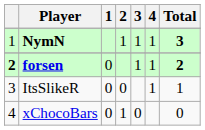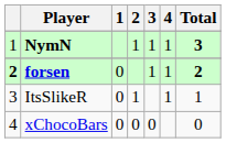 <table class="wikitable" style="text-align: center;">
 <tr>
 <th></th>
 <th>Player</th>
 <th>1</th>
 <th>2</th>
 <th>3</th>
 <th>4</th>
 <th>Total</th>
 </tr>
 <tr>
 </tr>
 <tr style="background:#ccffcc;">
 <td>1</td>
 <td align="left"><strong>NymN</strong></td>
 <td></td>
 <td>1</td>
 <td>1</td>
 <td>1</td>
 <td><strong>3</strong></td>
 </tr>
 <tr>
 </tr>
 <tr style="background:#ccffcc;">
 <td><strong>2</strong></td>
 <td align="left"><strong><a href='#'>forsen</a></strong></td>
 <td>0</td>
 <td></td>
 <td>1</td>
 <td>1</td>
 <td><strong>2</strong></td>
 </tr>
 <tr>
 <td>3</td>
 <td align="left">ItsSlikeR</td>
 <td>0</td>
-<td>0</td>
+<td>1</td>
 <td></td>
 <td>1</td>
 <td>1</td>
 </tr>
 <tr>
 <td>4</td>
 <td align="left"><a href='#'>xChocoBars</a></td>
 <td>0</td>
-<td>1</td>
+<td>0</td>
 <td>0</td>
 <td></td>
 <td>0</td>
 </tr>
 </table>
